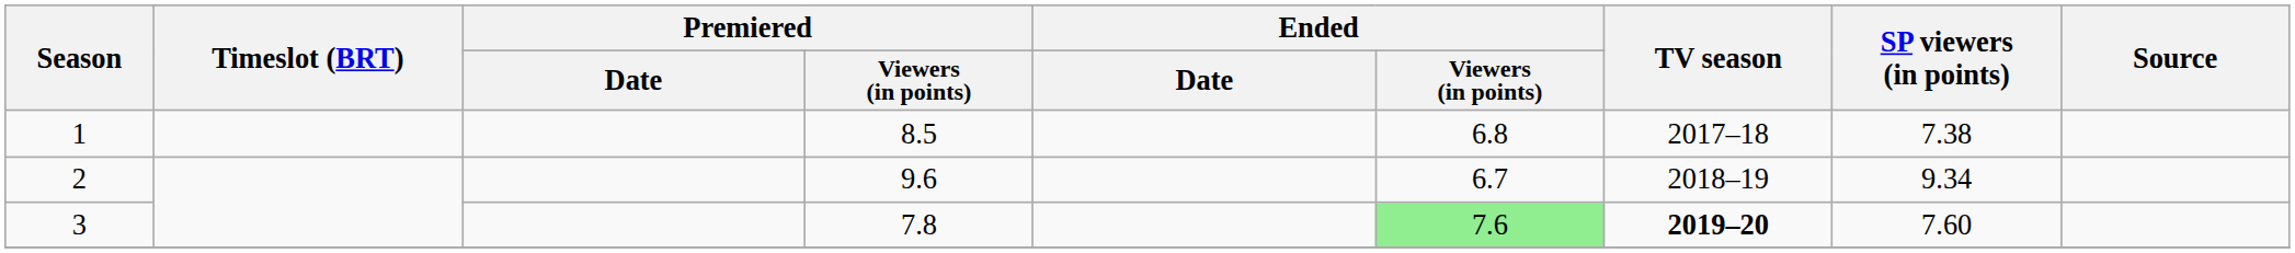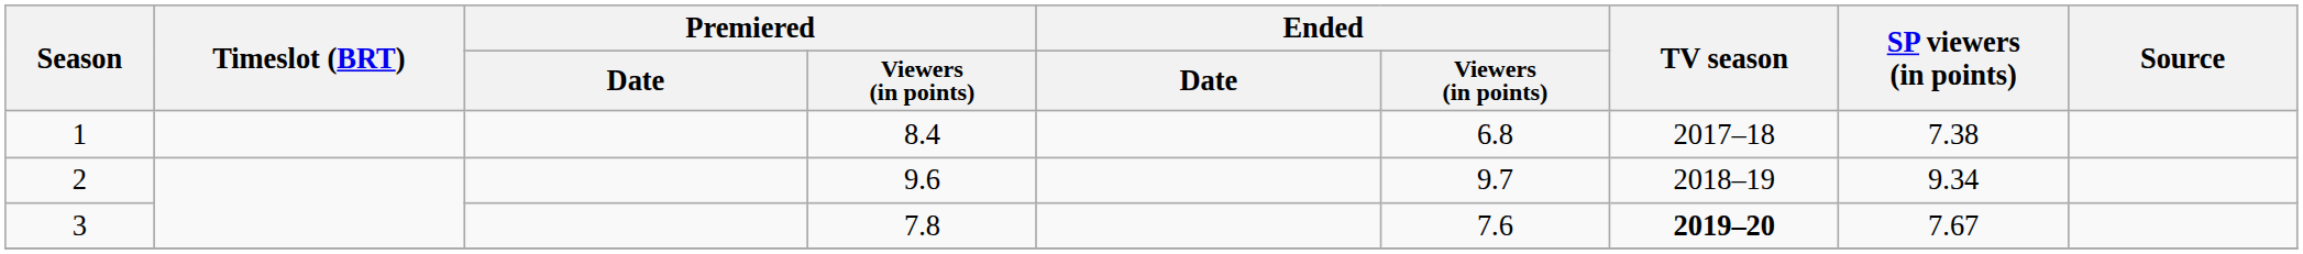 <table class="wikitable" style="text-align:center; width:100%;">
 <tr>
 <th rowspan=2>Season</th>
 <th rowspan=2>Timeslot (<a href='#'>BRT</a>)</th>
 <th colspan=2 width="25%">Premiered</th>
 <th colspan=2 width="25%">Ended</th>
 <th rowspan=2 width="10%">TV season</th>
 <th rowspan=2 width="10%"><a href='#'>SP</a> viewers<br>(in points)</th>
 <th rowspan=2 width="10%">Source</th>
 </tr>
 <tr>
 <th>Date</th>
 <th span style="width:10%; font-size:smaller; font-weight:bold; line-height:100%;">Viewers<br>(in points)</th>
 <th>Date</th>
 <th span style="width:10%; font-size:smaller; font-weight:bold; line-height:100%;">Viewers<br>(in points)</th>
 </tr>
 <tr>
 <td>1</td>
 <td></td>
 <td></td>
-<td>8.5</td>
+<td>8.4</td>
 <td></td>
 <td>6.8</td>
 <td>2017–18</td>
 <td>7.38</td>
 <td><br></td>
 </tr>
 <tr>
 <td>2</td>
 <td rowspan=2></td>
 <td></td>
 <td>9.6</td>
 <td></td>
-<td>6.7</td>
+<td>9.7</td>
 <td>2018–19</td>
 <td>9.34</td>
 <td><br></td>
 </tr>
 <tr>
 <td>3</td>
 <td></td>
 <td>7.8</td>
 <td></td>
-<td style="background: lightgreen;">7.6</td>
+<td>7.6</td>
 <td><strong>2019–20</strong></td>
-<td>7.60</td>
+<td>7.67</td>
 <td><br></td>
 </tr>
 <tr>
 </tr>
 </table>
